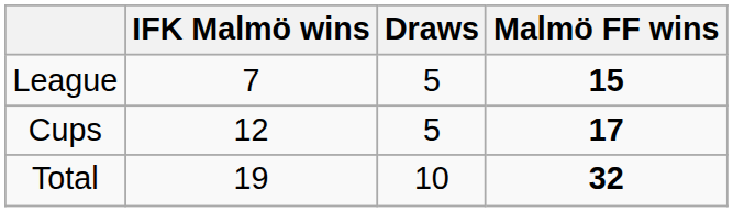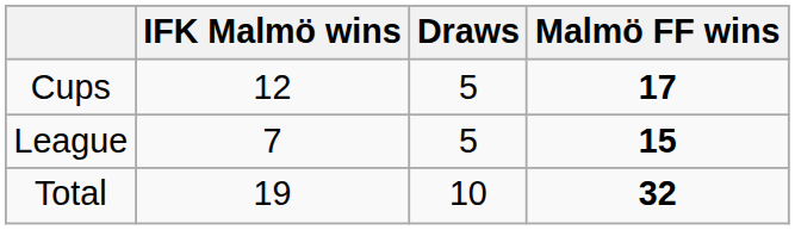 <table class="wikitable" style="text-align:center;">
 <tr>
 <th></th>
 <th>IFK Malmö wins</th>
 <th>Draws</th>
 <th>Malmö FF wins</th>
 </tr>
 <tr>
+<td>Cups</td>
+<td>12</td>
+<td>5</td>
+<td><strong>17</strong></td>
+</tr>
+<tr>
 <td>League</td>
 <td>7</td>
 <td>5</td>
 <td><strong>15</strong></td>
-</tr>
-<tr>
-<td>Cups</td>
-<td>12</td>
-<td>5</td>
-<td><strong>17</strong></td>
 </tr>
 <tr>
 <td>Total</td>
 <td>19</td>
 <td>10</td>
 <td><strong>32</strong></td>
 </tr>
 </table>
